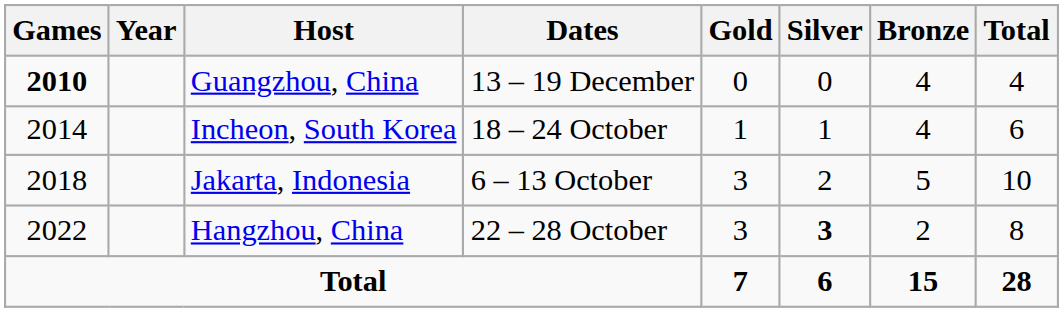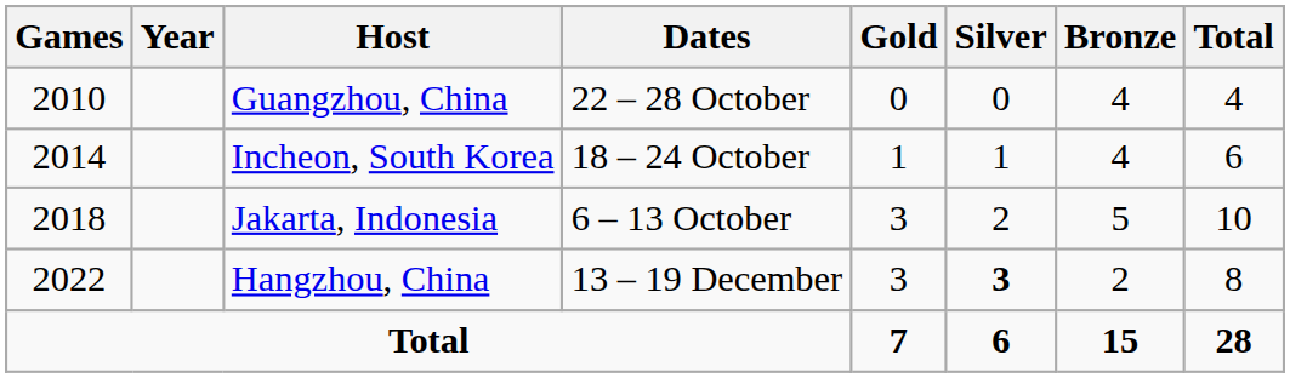 <table class="wikitable" style="text-align:center; font-size:90%;">
 <tr>
 <th>Games</th>
 <th>Year</th>
 <th>Host</th>
 <th>Dates</th>
 <th bgcolor="gold"><strong> Gold </strong></th>
 <th bgcolor="silver"><strong>Silver</strong></th>
 <th bgcolor="CC9966"><strong>Bronze</strong></th>
 <th><strong>Total </strong></th>
 </tr>
 <tr>
-<td><strong>2010</strong></td>
+<td>2010</td>
 <td></td>
 <td align=left> <a href='#'>Guangzhou</a>, <a href='#'>China</a></td>
-<td align=left>13 – 19 December</td>
+<td align=left>22 – 28 October</td>
 <td>0</td>
 <td>0</td>
 <td>4</td>
 <td>4</td>
 </tr>
 <tr>
 <td>2014</td>
 <td></td>
 <td align=left> <a href='#'>Incheon</a>, <a href='#'>South Korea</a></td>
 <td align=left>18 – 24 October</td>
 <td>1</td>
 <td>1</td>
 <td>4</td>
 <td>6</td>
 </tr>
 <tr>
 <td>2018</td>
 <td></td>
 <td align=left> <a href='#'>Jakarta</a>, <a href='#'>Indonesia</a></td>
 <td align=left>6 – 13 October</td>
 <td>3</td>
 <td>2</td>
 <td>5</td>
 <td>10</td>
 </tr>
 <tr>
 <td>2022</td>
 <td></td>
 <td align=left> <a href='#'>Hangzhou</a>, <a href='#'>China</a></td>
-<td align=left>22 – 28 October</td>
+<td align=left>13 – 19 December</td>
 <td>3</td>
 <td><strong>3</strong></td>
 <td>2</td>
 <td>8</td>
 </tr>
 <tr>
 <td colspan=4><strong>Total</strong></td>
 <td><strong>7</strong></td>
 <td><strong>6</strong></td>
 <td><strong>15</strong></td>
 <td><strong>28</strong></td>
 </tr>
 </table>
